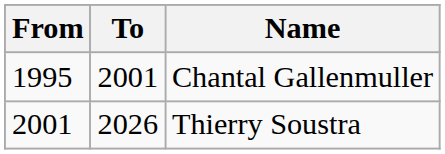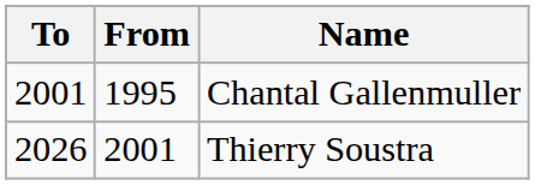 <table class="wikitable">
 <tr>
+<th>To</th>
 <th>From</th>
-<th>To</th>
 <th>Name</th>
 </tr>
 <tr>
+<td>2001</td>
 <td>1995</td>
-<td>2001</td>
 <td>Chantal Gallenmuller</td>
 </tr>
 <tr>
+<td>2026</td>
 <td>2001</td>
-<td>2026</td>
 <td>Thierry Soustra</td>
 </tr>
 </table>
